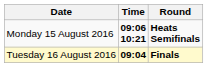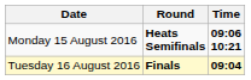 <table class="wikitable">
 <tr>
 <th>Date</th>
+<th>Round</th>
 <th>Time</th>
-<th>Round</th>
 </tr>
 <tr>
 <td>Monday 15 August 2016</td>
+<td><strong>Heats<br>Semifinals</strong></td>
 <td><strong>09:06<br>10:21</strong></td>
-<td><strong>Heats<br>Semifinals</strong></td>
 </tr>
 <tr>
 <td style=background:lemonchiffon>Tuesday 16 August 2016</td>
+<td style=background:lemonchiffon><strong>Finals</strong></td>
 <td style=background:lemonchiffon><strong>09:04</strong></td>
-<td style=background:lemonchiffon><strong>Finals</strong></td>
 </tr>
 </table>
